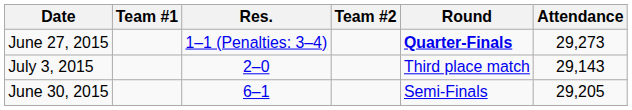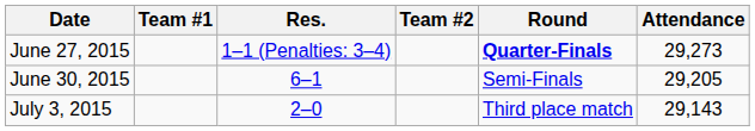 <table class="wikitable">
 <tr>
 <th scope=col>Date</th>
 <th scope=col>Team #1</th>
 <th scope=col>Res.</th>
 <th scope=col>Team #2</th>
 <th scope=col>Round</th>
 <th scope=col>Attendance</th>
 </tr>
 <tr>
 <td>June 27, 2015</td>
 <td></td>
 <td style="text-align:center;"><a href='#'>1–1 (Penalties: 3–4)</a></td>
 <td></td>
 <td><strong><a href='#'>Quarter-Finals</a></strong></td>
 <td style="text-align:center;">29,273</td>
 </tr>
 <tr>
+<td>June 30, 2015</td>
+<td></td>
+<td style="text-align:center;"><a href='#'>6–1</a></td>
+<td></td>
+<td><a href='#'>Semi-Finals</a></td>
+<td style="text-align:center;">29,205</td>
+</tr>
+<tr>
 <td>July 3, 2015</td>
 <td></td>
 <td style="text-align:center;"><a href='#'>2–0</a></td>
 <td></td>
 <td><a href='#'>Third place match</a></td>
 <td style="text-align:center;">29,143</td>
 </tr>
-<tr>
-<td>June 30, 2015</td>
-<td></td>
-<td style="text-align:center;"><a href='#'>6–1</a></td>
-<td></td>
-<td><a href='#'>Semi-Finals</a></td>
-<td style="text-align:center;">29,205</td>
-</tr>
 </table>
